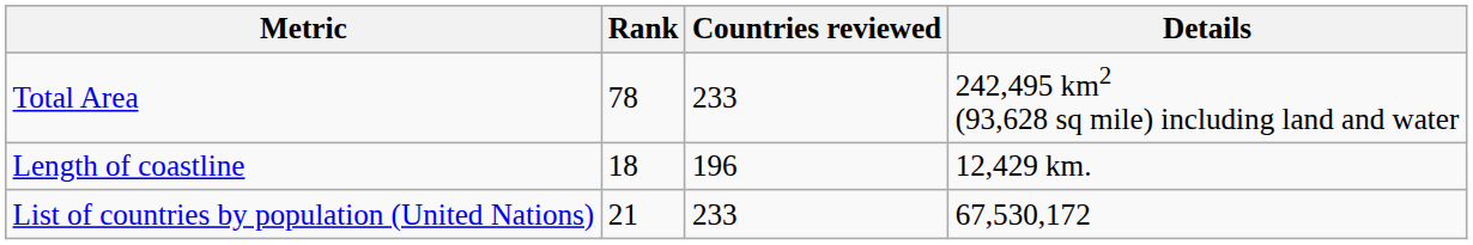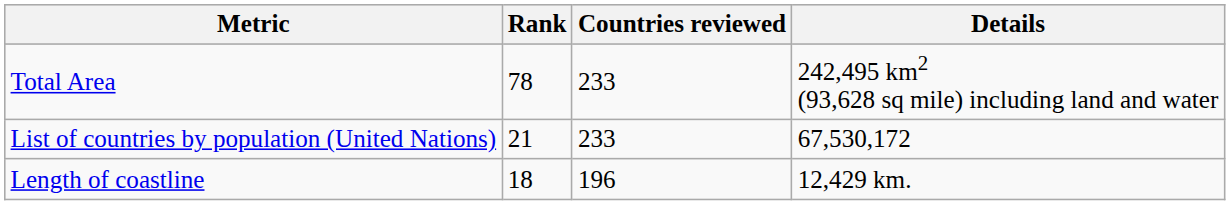 <table class="wikitable"!width>
 <tr>
 <th>Metric</th>
 <th>Rank</th>
 <th>Countries reviewed</th>
 <th>Details</th>
 </tr>
 <tr>
 <td><a href='#'>Total Area</a></td>
 <td>78</td>
 <td>233</td>
 <td>242,495 km<sup>2</sup><br>(93,628 sq mile) including land and water</td>
 </tr>
 <tr>
+<td><a href='#'>List of countries by population (United Nations)</a></td>
+<td>21</td>
+<td>233</td>
+<td>67,530,172</td>
+</tr>
+<tr>
 <td><a href='#'>Length of coastline</a></td>
 <td>18</td>
 <td>196</td>
 <td>12,429 km.</td>
 </tr>
-<tr>
-<td><a href='#'>List of countries by population (United Nations)</a></td>
-<td>21</td>
-<td>233</td>
-<td>67,530,172</td>
-</tr>
 </table>
